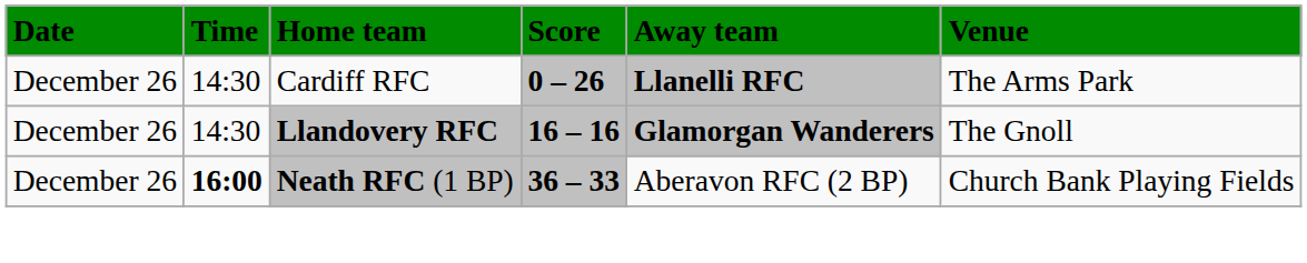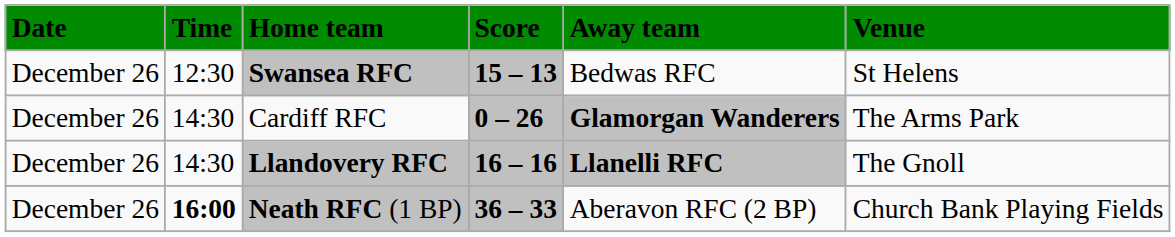 <table class="wikitable" style="margin:0.5em auto; font-size:95%">
 <tr bgcolor="#008B00">
 <td><strong>Date</strong></td>
 <td><strong>Time</strong></td>
 <td><strong>Home team</strong></td>
 <td><strong>Score</strong></td>
 <td><strong>Away team</strong></td>
 <td><strong>Venue</strong></td>
 </tr>
 <tr>
 <td>December 26</td>
+<td>12:30</td>
+<td bgcolor="silver"><strong>Swansea RFC</strong></td>
+<td bgcolor="silver"><strong>15 – 13</strong></td>
+<td>Bedwas RFC</td>
+<td>St Helens</td>
+</tr>
+<tr>
+<td>December 26</td>
 <td>14:30</td>
 <td>Cardiff RFC</td>
 <td bgcolor="silver"><strong>0 – 26</strong></td>
-<td bgcolor="silver"><strong>Llanelli RFC</strong></td>
+<td bgcolor="silver"><strong>Glamorgan Wanderers</strong></td>
 <td>The Arms Park</td>
 </tr>
 <tr>
 <td>December 26</td>
 <td>14:30</td>
 <td bgcolor="silver"><strong>Llandovery RFC</strong></td>
 <td bgcolor="silver"><strong>16 – 16</strong></td>
-<td bgcolor="silver"><strong>Glamorgan Wanderers</strong></td>
+<td bgcolor="silver"><strong>Llanelli RFC</strong></td>
 <td>The Gnoll</td>
 </tr>
 <tr>
 <td>December 26</td>
 <td><strong>16:00</strong></td>
 <td bgcolor="silver"><strong>Neath RFC</strong> (1 BP)</td>
 <td bgcolor="silver"><strong>36 – 33</strong></td>
 <td>Aberavon RFC (2 BP)</td>
 <td>Church Bank Playing Fields</td>
 </tr>
 </table>
